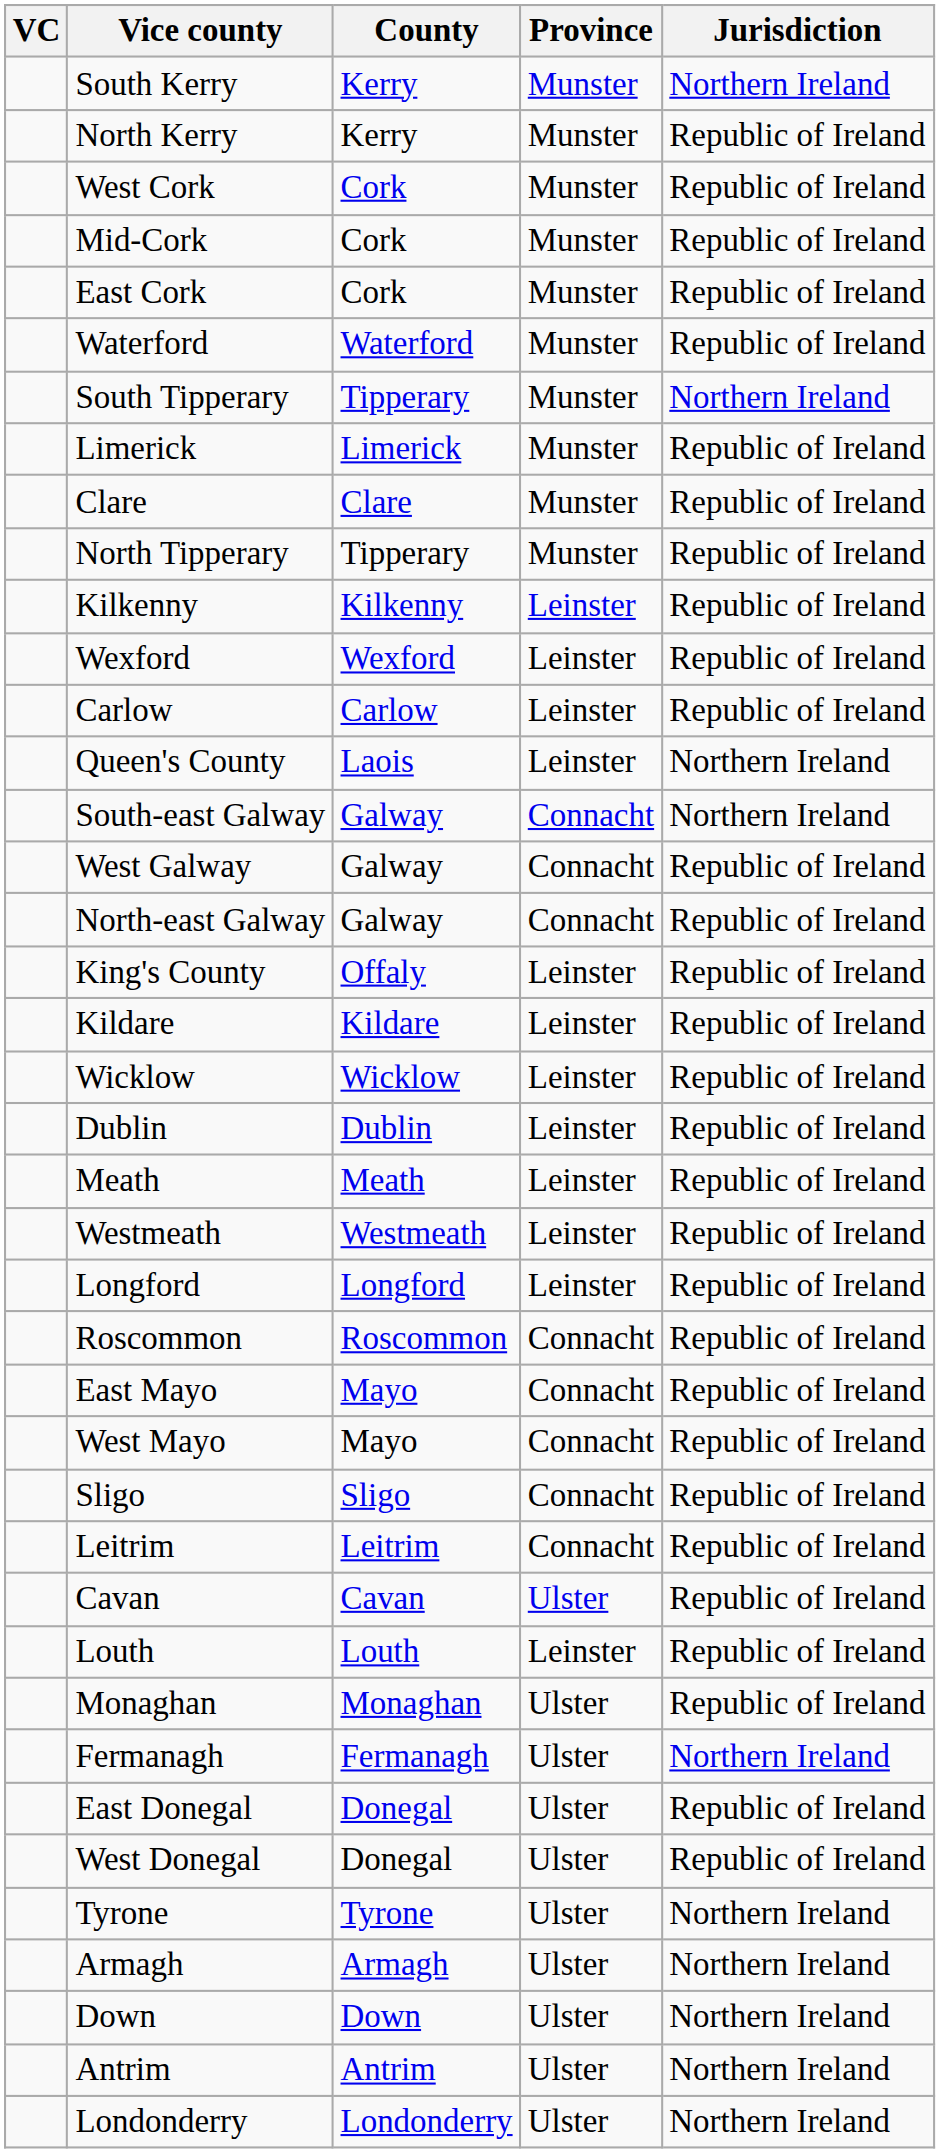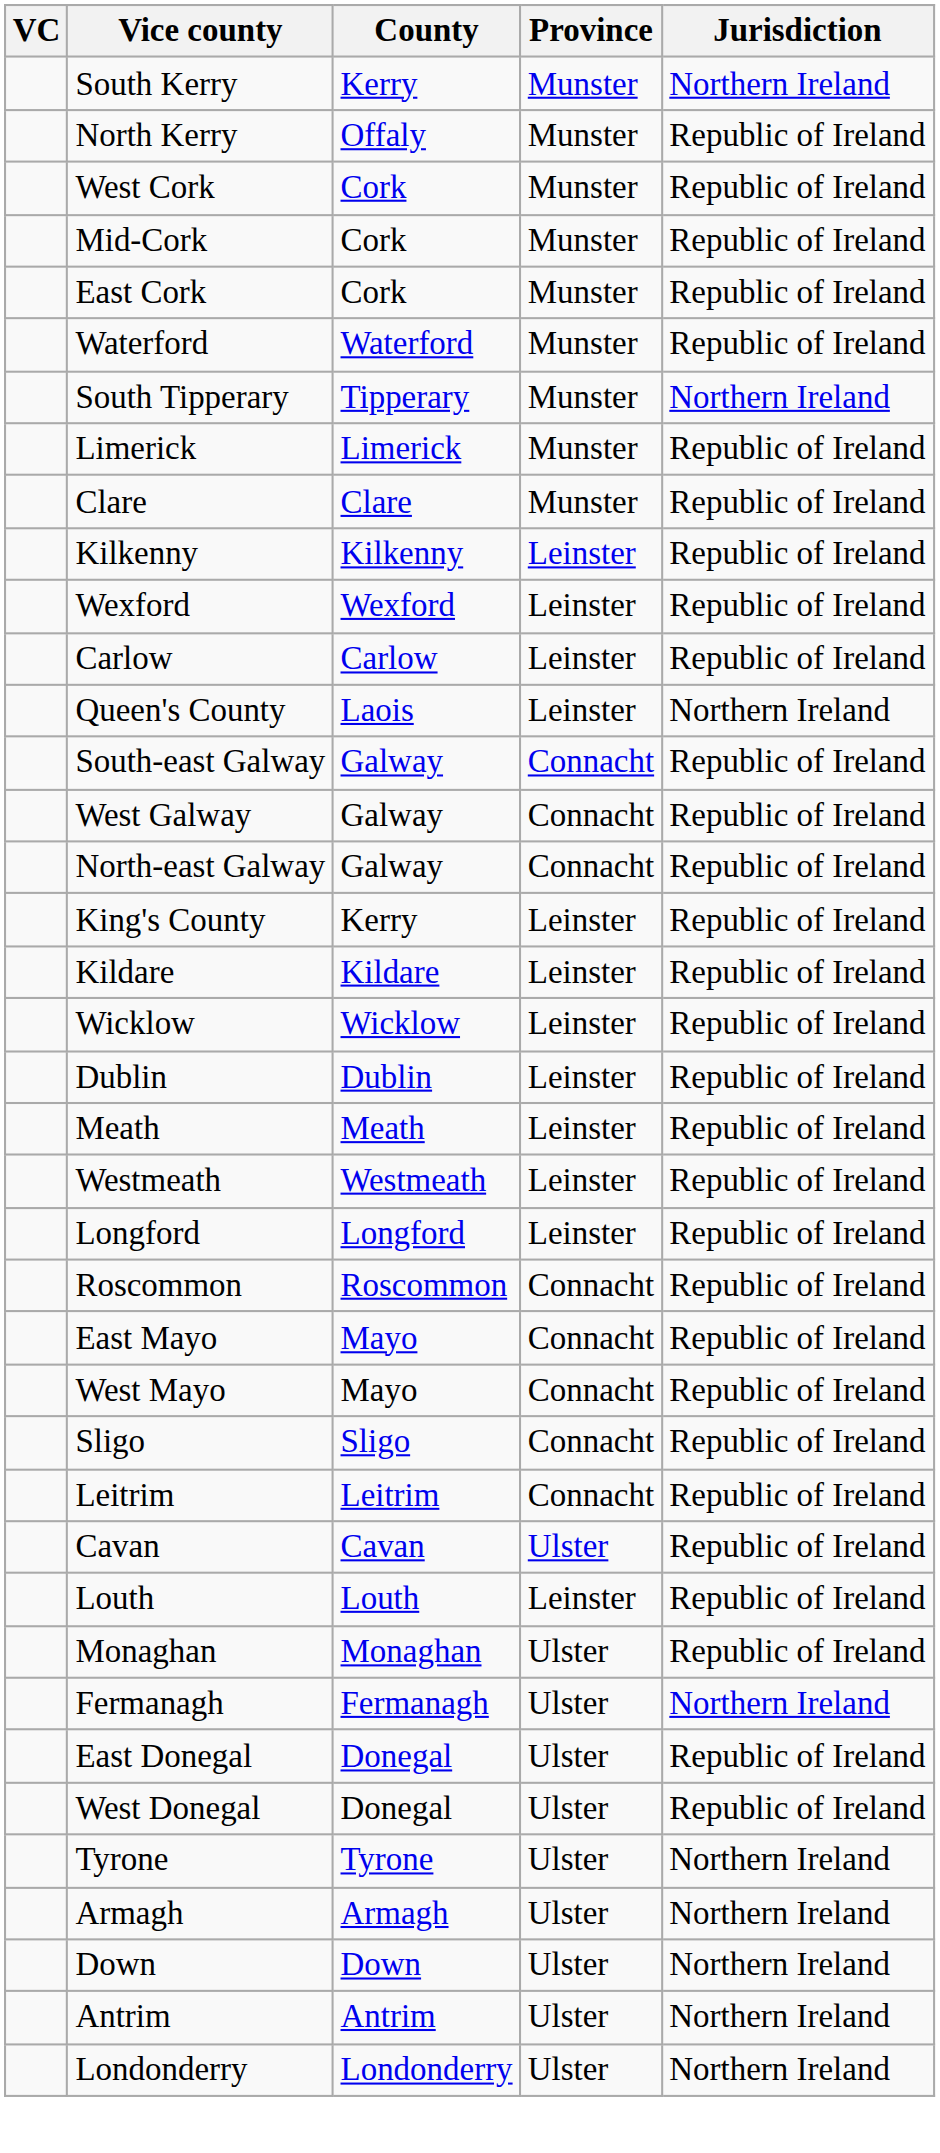 <table class="wikitable sortable">
 <tr>
 <th>VC</th>
 <th>Vice county</th>
 <th>County</th>
 <th>Province</th>
 <th>Jurisdiction</th>
 </tr>
 <tr>
 <td></td>
 <td>South Kerry</td>
 <td><a href='#'>Kerry</a></td>
 <td><a href='#'>Munster</a></td>
 <td><a href='#'>Northern Ireland</a></td>
 </tr>
 <tr>
 <td></td>
 <td>North Kerry</td>
-<td>Kerry</td>
+<td><a href='#'>Offaly</a></td>
 <td>Munster</td>
 <td>Republic of Ireland</td>
 </tr>
 <tr>
 <td></td>
 <td>West Cork</td>
 <td><a href='#'>Cork</a></td>
 <td>Munster</td>
 <td>Republic of Ireland</td>
 </tr>
 <tr>
 <td></td>
 <td>Mid-Cork</td>
 <td>Cork</td>
 <td>Munster</td>
 <td>Republic of Ireland</td>
 </tr>
 <tr>
 <td></td>
 <td>East Cork</td>
 <td>Cork</td>
 <td>Munster</td>
 <td>Republic of Ireland</td>
 </tr>
 <tr>
 <td></td>
 <td>Waterford</td>
 <td><a href='#'>Waterford</a></td>
 <td>Munster</td>
 <td>Republic of Ireland</td>
 </tr>
 <tr>
 <td></td>
 <td>South Tipperary</td>
 <td><a href='#'>Tipperary</a></td>
 <td>Munster</td>
 <td><a href='#'>Northern Ireland</a></td>
 </tr>
 <tr>
 <td></td>
 <td>Limerick</td>
 <td><a href='#'>Limerick</a></td>
 <td>Munster</td>
 <td>Republic of Ireland</td>
 </tr>
 <tr>
 <td></td>
 <td>Clare</td>
 <td><a href='#'>Clare</a></td>
 <td>Munster</td>
 <td>Republic of Ireland</td>
 </tr>
 <tr>
 <td></td>
-<td>North Tipperary</td>
-<td>Tipperary</td>
-<td>Munster</td>
-<td>Republic of Ireland</td>
-</tr>
-<tr>
-<td></td>
 <td>Kilkenny</td>
 <td><a href='#'>Kilkenny</a></td>
 <td><a href='#'>Leinster</a></td>
 <td>Republic of Ireland</td>
 </tr>
 <tr>
 <td></td>
 <td>Wexford</td>
 <td><a href='#'>Wexford</a></td>
 <td>Leinster</td>
 <td>Republic of Ireland</td>
 </tr>
 <tr>
 <td></td>
 <td>Carlow</td>
 <td><a href='#'>Carlow</a></td>
 <td>Leinster</td>
 <td>Republic of Ireland</td>
 </tr>
 <tr>
 <td></td>
 <td>Queen's County</td>
 <td><a href='#'>Laois</a></td>
 <td>Leinster</td>
 <td>Northern Ireland</td>
 </tr>
 <tr>
 <td></td>
 <td>South-east Galway</td>
 <td><a href='#'>Galway</a></td>
 <td><a href='#'>Connacht</a></td>
-<td>Northern Ireland</td>
+<td>Republic of Ireland</td>
 </tr>
 <tr>
 <td></td>
 <td>West Galway</td>
 <td>Galway</td>
 <td>Connacht</td>
 <td>Republic of Ireland</td>
 </tr>
 <tr>
 <td></td>
 <td>North-east Galway</td>
 <td>Galway</td>
 <td>Connacht</td>
 <td>Republic of Ireland</td>
 </tr>
 <tr>
 <td></td>
 <td>King's County</td>
-<td><a href='#'>Offaly</a></td>
+<td>Kerry</td>
 <td>Leinster</td>
 <td>Republic of Ireland</td>
 </tr>
 <tr>
 <td></td>
 <td>Kildare</td>
 <td><a href='#'>Kildare</a></td>
 <td>Leinster</td>
 <td>Republic of Ireland</td>
 </tr>
 <tr>
 <td></td>
 <td>Wicklow</td>
 <td><a href='#'>Wicklow</a></td>
 <td>Leinster</td>
 <td>Republic of Ireland</td>
 </tr>
 <tr>
 <td></td>
 <td>Dublin</td>
 <td><a href='#'>Dublin</a></td>
 <td>Leinster</td>
 <td>Republic of Ireland</td>
 </tr>
 <tr>
 <td></td>
 <td>Meath</td>
 <td><a href='#'>Meath</a></td>
 <td>Leinster</td>
 <td>Republic of Ireland</td>
 </tr>
 <tr>
 <td></td>
 <td>Westmeath</td>
 <td><a href='#'>Westmeath</a></td>
 <td>Leinster</td>
 <td>Republic of Ireland</td>
 </tr>
 <tr>
 <td></td>
 <td>Longford</td>
 <td><a href='#'>Longford</a></td>
 <td>Leinster</td>
 <td>Republic of Ireland</td>
 </tr>
 <tr>
 <td></td>
 <td>Roscommon</td>
 <td><a href='#'>Roscommon</a></td>
 <td>Connacht</td>
 <td>Republic of Ireland</td>
 </tr>
 <tr>
 <td></td>
 <td>East Mayo</td>
 <td><a href='#'>Mayo</a></td>
 <td>Connacht</td>
 <td>Republic of Ireland</td>
 </tr>
 <tr>
 <td></td>
 <td>West Mayo</td>
 <td>Mayo</td>
 <td>Connacht</td>
 <td>Republic of Ireland</td>
 </tr>
 <tr>
 <td></td>
 <td>Sligo</td>
 <td><a href='#'>Sligo</a></td>
 <td>Connacht</td>
 <td>Republic of Ireland</td>
 </tr>
 <tr>
 <td></td>
 <td>Leitrim</td>
 <td><a href='#'>Leitrim</a></td>
 <td>Connacht</td>
 <td>Republic of Ireland</td>
 </tr>
 <tr>
 <td></td>
 <td>Cavan</td>
 <td><a href='#'>Cavan</a></td>
 <td><a href='#'>Ulster</a></td>
 <td>Republic of Ireland</td>
 </tr>
 <tr>
 <td></td>
 <td>Louth</td>
 <td><a href='#'>Louth</a></td>
 <td>Leinster</td>
 <td>Republic of Ireland</td>
 </tr>
 <tr>
 <td></td>
 <td>Monaghan</td>
 <td><a href='#'>Monaghan</a></td>
 <td>Ulster</td>
 <td>Republic of Ireland</td>
 </tr>
 <tr>
 <td></td>
 <td>Fermanagh</td>
 <td><a href='#'>Fermanagh</a></td>
 <td>Ulster</td>
 <td><a href='#'>Northern Ireland</a></td>
 </tr>
 <tr>
 <td></td>
 <td>East Donegal</td>
 <td><a href='#'>Donegal</a></td>
 <td>Ulster</td>
 <td>Republic of Ireland</td>
 </tr>
 <tr>
 <td></td>
 <td>West Donegal</td>
 <td>Donegal</td>
 <td>Ulster</td>
 <td>Republic of Ireland</td>
 </tr>
 <tr>
 <td></td>
 <td>Tyrone</td>
 <td><a href='#'>Tyrone</a></td>
 <td>Ulster</td>
 <td>Northern Ireland</td>
 </tr>
 <tr>
 <td></td>
 <td>Armagh</td>
 <td><a href='#'>Armagh</a></td>
 <td>Ulster</td>
 <td>Northern Ireland</td>
 </tr>
 <tr>
 <td></td>
 <td>Down</td>
 <td><a href='#'>Down</a></td>
 <td>Ulster</td>
 <td>Northern Ireland</td>
 </tr>
 <tr>
 <td></td>
 <td>Antrim</td>
 <td><a href='#'>Antrim</a></td>
 <td>Ulster</td>
 <td>Northern Ireland</td>
 </tr>
 <tr>
 <td></td>
 <td>Londonderry</td>
 <td><a href='#'>Londonderry</a></td>
 <td>Ulster</td>
 <td>Northern Ireland</td>
 </tr>
 </table>
